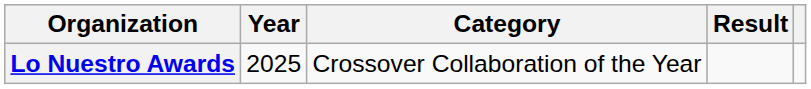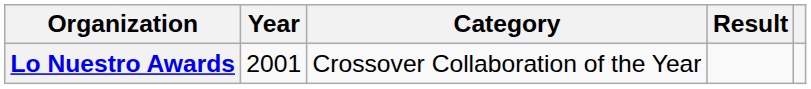 <table class="wikitable sortable plainrowheaders" style="border:none; margin:0;">
 <tr>
 <th scope="col">Organization</th>
 <th scope="col">Year</th>
 <th scope="col">Category</th>
 <th scope="col">Result</th>
 <th class="unsortable" scope="col"></th>
 </tr>
 <tr>
 <th scope="row" rowspan="1"><a href='#'>Lo Nuestro Awards</a></th>
-<td>2025</td>
+<td>2001</td>
 <td>Crossover Collaboration of the Year</td>
 <td></td>
 <td style="text-align:center;" rowspan="1"></td>
 </tr>
 <tr>
 </tr>
 </table>
